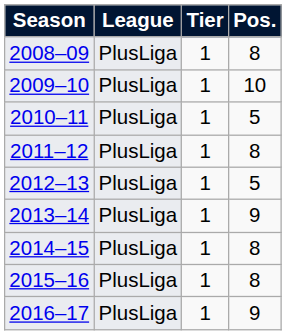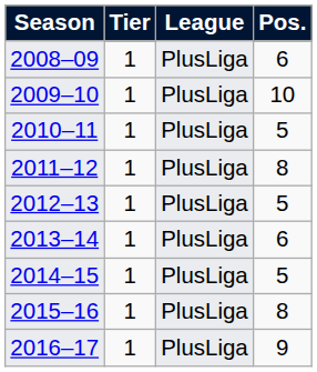 <table class="wikitable" style="font-size:100%; text-align:center">
 <tr>
 <th style="color:#FFFFFF; background-color:#001533">Season</th>
+<th style="color:#FFFFFF; background-color:#001533">Tier</th>
 <th style="color:#FFFFFF; background-color:#001533">League</th>
-<th style="color:#FFFFFF; background-color:#001533">Tier</th>
 <th style="color:#FFFFFF; background-color:#001533">Pos.</th>
 </tr>
 <tr>
 <td style="background:#EAECF0"><a href='#'>2008–09</a></td>
+<td align="center">1</td>
 <td style="background:#EAECF0">PlusLiga</td>
-<td align="center">1</td>
-<td align="center">8</td>
+<td align="center">6</td>
 </tr>
 <tr>
 <td style="background:#EAECF0"><a href='#'>2009–10</a></td>
+<td align="center">1</td>
 <td style="background:#EAECF0">PlusLiga</td>
-<td align="center">1</td>
 <td align="center">10</td>
 </tr>
 <tr>
 <td style="background:#EAECF0"><a href='#'>2010–11</a></td>
+<td align="center">1</td>
 <td style="background:#EAECF0">PlusLiga</td>
-<td align="center">1</td>
 <td align="center">5</td>
 </tr>
 <tr>
 <td style="background:#EAECF0"><a href='#'>2011–12</a></td>
+<td align="center">1</td>
 <td style="background:#EAECF0">PlusLiga</td>
-<td align="center">1</td>
 <td align="center">8</td>
 </tr>
 <tr>
 <td style="background:#EAECF0"><a href='#'>2012–13</a></td>
+<td align="center">1</td>
 <td style="background:#EAECF0">PlusLiga</td>
-<td align="center">1</td>
 <td align="center">5</td>
 </tr>
 <tr>
 <td style="background:#EAECF0"><a href='#'>2013–14</a></td>
+<td align="center">1</td>
 <td style="background:#EAECF0">PlusLiga</td>
-<td align="center">1</td>
-<td align="center">9</td>
+<td align="center">6</td>
 </tr>
 <tr>
 <td style="background:#EAECF0"><a href='#'>2014–15</a></td>
+<td align="center">1</td>
 <td style="background:#EAECF0">PlusLiga</td>
-<td align="center">1</td>
-<td align="center">8</td>
+<td align="center">5</td>
 </tr>
 <tr>
 <td style="background:#EAECF0"><a href='#'>2015–16</a></td>
+<td align="center">1</td>
 <td style="background:#EAECF0">PlusLiga</td>
-<td align="center">1</td>
 <td align="center">8</td>
 </tr>
 <tr>
 <td style="background:#EAECF0"><a href='#'>2016–17</a></td>
+<td align="center">1</td>
 <td style="background:#EAECF0">PlusLiga</td>
-<td align="center">1</td>
 <td align="center">9</td>
 </tr>
 </table>
